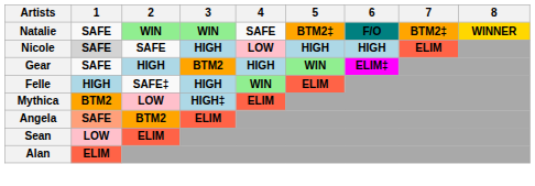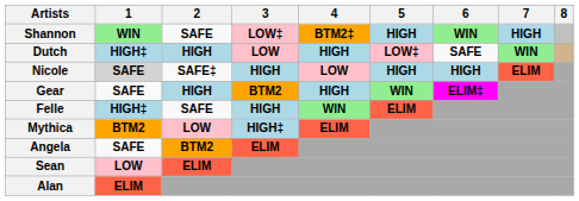 <table class="wikitable" style="text-align:center; width:60%">
 <tr>
 <th>Artists</th>
 <th>1</th>
 <th>2</th>
 <th>3</th>
 <th>4</th>
 <th>5</th>
 <th>6</th>
 <th>7</th>
 <th>8</th>
 </tr>
 <tr>
-<th>Natalie</th>
+<th>Shannon</th>
+<td style="background:lightgreen;"><strong>WIN</strong></td>
+<td><strong>SAFE</strong></td>
+<td style="background:pink;"><strong>LOW‡</strong></td>
+<td style="background:orange;"><strong>BTM2‡</strong></td>
+<td style="background:lightblue;"><strong>HIGH</strong></td>
+<td style="background:lightgreen;"><strong>WIN</strong></td>
+<td style="background:lightblue;"><strong>HIGH</strong></td>
+<td style="background:silver;"></td>
+</tr>
+<tr>
+<th>Dutch</th>
+<td style="background:lightblue;"><strong>HIGH‡</strong></td>
+<td style="background:lightblue;"><strong>HIGH</strong></td>
+<td style="background:pink;"><strong>LOW</strong></td>
+<td style="background:lightblue;"><strong>HIGH</strong></td>
+<td style="background:pink;"><strong>LOW‡</strong></td>
 <td><strong>SAFE</strong></td>
 <td style="background:lightgreen;"><strong>WIN</strong></td>
-<td style="background:lightgreen;"><strong>WIN</strong></td>
-<td><strong>SAFE</strong></td>
-<td style="background:orange;"><strong>BTM2‡</strong></td>
-<td style="background:teal;"><strong>F/O</strong></td>
-<td style="background:orange;"><strong>BTM2‡</strong></td>
-<td style="background:gold;"><strong>WINNER</strong></td>
+<td style="background:tan;"></td>
 </tr>
 <tr>
 <th>Nicole</th>
 <td style="background: lightgrey;"><strong>SAFE</strong></td>
-<td><strong>SAFE</strong></td>
+<td><strong>SAFE‡</strong></td>
 <td style="background:lightblue;"><strong>HIGH</strong></td>
 <td style="background:pink;"><strong>LOW</strong></td>
 <td style="background:lightblue;"><strong>HIGH</strong></td>
 <td style="background:lightblue;"><strong>HIGH</strong></td>
 <td style="background:tomato;"><strong>ELIM</strong></td>
 <td colspan="1" style="background:darkgrey;"></td>
 </tr>
 <tr>
 <th>Gear</th>
 <td><strong>SAFE</strong></td>
 <td style="background:lightblue;"><strong>HIGH</strong></td>
 <td style="background:orange;"><strong>BTM2</strong></td>
 <td style="background:lightblue;"><strong>HIGH</strong></td>
 <td style="background:lightgreen;"><strong>WIN</strong></td>
 <td style="background:magenta;"><strong>ELIM‡</strong></td>
 <td colspan="2" style="background:darkgrey;"></td>
 </tr>
 <tr>
 <th>Felle</th>
-<td style="background:lightblue;"><strong>HIGH</strong></td>
-<td><strong>SAFE‡</strong></td>
+<td style="background:lightblue;"><strong>HIGH‡</strong></td>
+<td><strong>SAFE</strong></td>
 <td style="background:lightblue;"><strong>HIGH</strong></td>
 <td style="background:lightgreen;"><strong>WIN</strong></td>
 <td style="background:tomato;"><strong>ELIM</strong></td>
 <td colspan="3" style="background:darkgrey;"></td>
 </tr>
 <tr>
 <th>Mythica</th>
 <td style="background:orange;"><strong>BTM2</strong></td>
 <td style="background:pink;"><strong>LOW</strong></td>
 <td style="background:lightblue;"><strong>HIGH‡</strong></td>
 <td style="background:tomato;"><strong>ELIM</strong></td>
 <td colspan="4" style="background:darkgrey;"></td>
 </tr>
 <tr>
 <th>Angela</th>
-<td style="background: lightsalmon;"><strong>SAFE</strong></td>
+<td><strong>SAFE</strong></td>
 <td style="background:orange;"><strong>BTM2</strong></td>
 <td style="background:tomato;"><strong>ELIM</strong></td>
 <td colspan="5" style="background:darkgrey;"></td>
 </tr>
 <tr>
 <th>Sean</th>
 <td style="background:pink;"><strong>LOW</strong></td>
 <td style="background:tomato;"><strong>ELIM</strong></td>
 <td colspan="6" style="background:darkgrey;"></td>
 </tr>
 <tr>
 <th>Alan</th>
 <td style="background:tomato;"><strong>ELIM</strong></td>
 <td colspan="7" style="background:darkgrey;"></td>
 </tr>
 </table>
